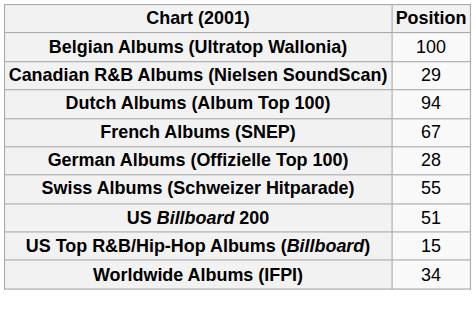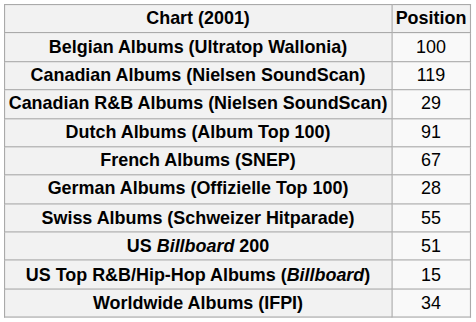 <table class="wikitable sortable plainrowheaders" style="text-align:center">
 <tr>
 <th scope="col">Chart (2001)</th>
 <th scope="col">Position</th>
 </tr>
 <tr>
 <th scope="row">Belgian Albums (Ultratop Wallonia)</th>
 <td>100</td>
 </tr>
 <tr>
+<th scope="row">Canadian Albums (Nielsen SoundScan)</th>
+<td>119</td>
+</tr>
+<tr>
 <th scope="row">Canadian R&B Albums (Nielsen SoundScan)</th>
 <td>29</td>
 </tr>
 <tr>
 <th scope="row">Dutch Albums (Album Top 100)</th>
-<td>94</td>
+<td>91</td>
 </tr>
 <tr>
 <th scope="row">French Albums (SNEP)</th>
 <td>67</td>
 </tr>
 <tr>
 <th scope="row">German Albums (Offizielle Top 100)</th>
 <td>28</td>
 </tr>
 <tr>
 <th scope="row">Swiss Albums (Schweizer Hitparade)</th>
 <td>55</td>
 </tr>
 <tr>
 <th scope="row">US <em>Billboard</em> 200</th>
 <td>51</td>
 </tr>
 <tr>
 <th scope="row">US Top R&B/Hip-Hop Albums (<em>Billboard</em>)</th>
 <td>15</td>
 </tr>
 <tr>
 <th scope="row">Worldwide Albums (IFPI)</th>
 <td>34</td>
 </tr>
 </table>
